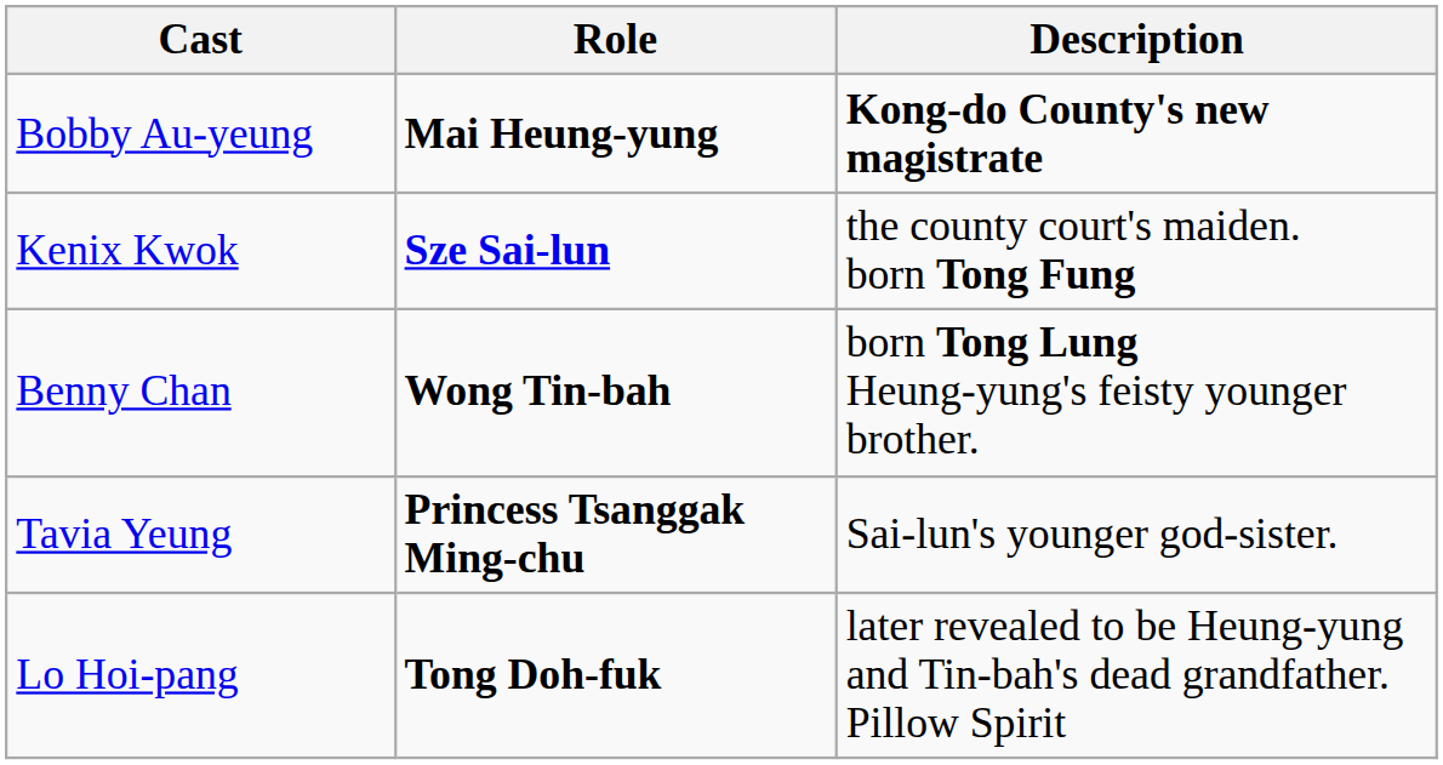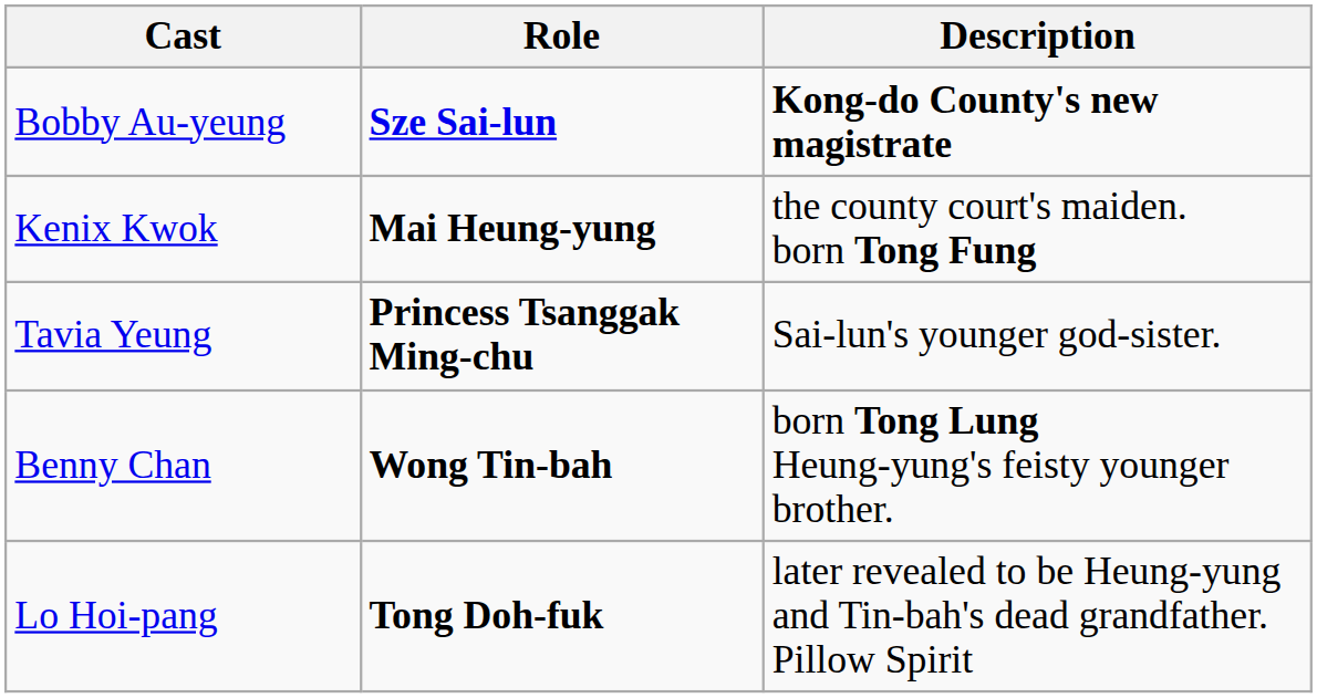 <table class="wikitable" width="60%">
 <tr>
 <th style="width:10%">Cast</th>
 <th style="width:10%">Role</th>
 <th style="width:15%">Description</th>
 </tr>
 <tr>
 <td><a href='#'>Bobby Au-yeung</a></td>
-<td><strong>Mai Heung-yung</strong></td>
+<td><strong><a href='#'>Sze Sai-lun</a></strong></td>
 <td><strong>Kong-do County's new magistrate</strong></td>
 </tr>
 <tr>
 <td><a href='#'>Kenix Kwok</a></td>
-<td><strong><a href='#'>Sze Sai-lun</a></strong></td>
+<td><strong>Mai Heung-yung</strong></td>
 <td>the county court's maiden. <br> born <strong>Tong Fung</strong></td>
+</tr>
+<tr>
+<td><a href='#'>Tavia Yeung</a></td>
+<td><strong>Princess Tsanggak Ming-chu</strong></td>
+<td>Sai-lun's younger god-sister.</td>
 </tr>
 <tr>
 <td><a href='#'>Benny Chan</a></td>
 <td><strong>Wong Tin-bah</strong></td>
 <td>born <strong>Tong Lung</strong> <br> Heung-yung's feisty younger brother.</td>
 </tr>
 <tr>
-<td><a href='#'>Tavia Yeung</a></td>
-<td><strong>Princess Tsanggak Ming-chu</strong></td>
-<td>Sai-lun's younger god-sister.</td>
-</tr>
-<tr>
 <td><a href='#'>Lo Hoi-pang</a></td>
 <td><strong>Tong Doh-fuk</strong></td>
 <td>later revealed to be Heung-yung and Tin-bah's dead grandfather. <br> Pillow Spirit</td>
 </tr>
 </table>
